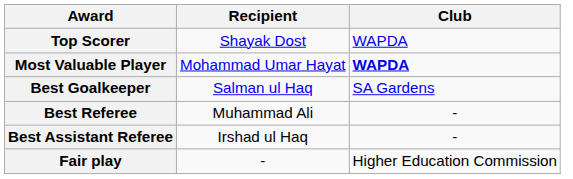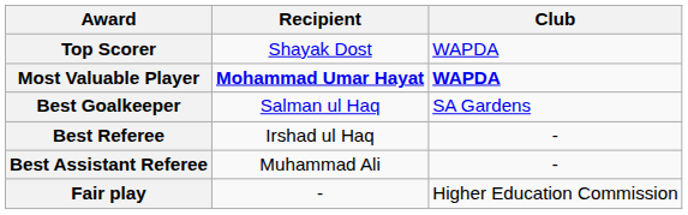 <table class="wikitable" style="text-align:center">
 <tr>
 <th>Award</th>
 <th>Recipient</th>
 <th>Club</th>
 </tr>
 <tr>
 <th>Top Scorer</th>
 <td align="center"><a href='#'>Shayak Dost</a></td>
 <td align="left"><a href='#'>WAPDA</a></td>
 </tr>
 <tr>
 <th>Most Valuable Player</th>
-<td align="center"><a href='#'>Mohammad Umar Hayat</a></td>
+<td align="center"><strong><a href='#'>Mohammad Umar Hayat</a></strong></td>
 <td align="left"><strong><a href='#'>WAPDA</a></strong></td>
 </tr>
 <tr>
 <th>Best Goalkeeper</th>
 <td align="center"><a href='#'>Salman ul Haq</a></td>
 <td align="left"><a href='#'>SA Gardens</a></td>
 </tr>
 <tr>
 <th>Best Referee</th>
-<td>Muhammad Ali</td>
+<td>Irshad ul Haq</td>
 <td>-</td>
 </tr>
 <tr>
 <th>Best Assistant Referee</th>
-<td>Irshad ul Haq</td>
+<td>Muhammad Ali</td>
 <td>-</td>
 </tr>
 <tr>
 <th>Fair play</th>
 <td>-</td>
 <td>Higher Education Commission</td>
 </tr>
 </table>
